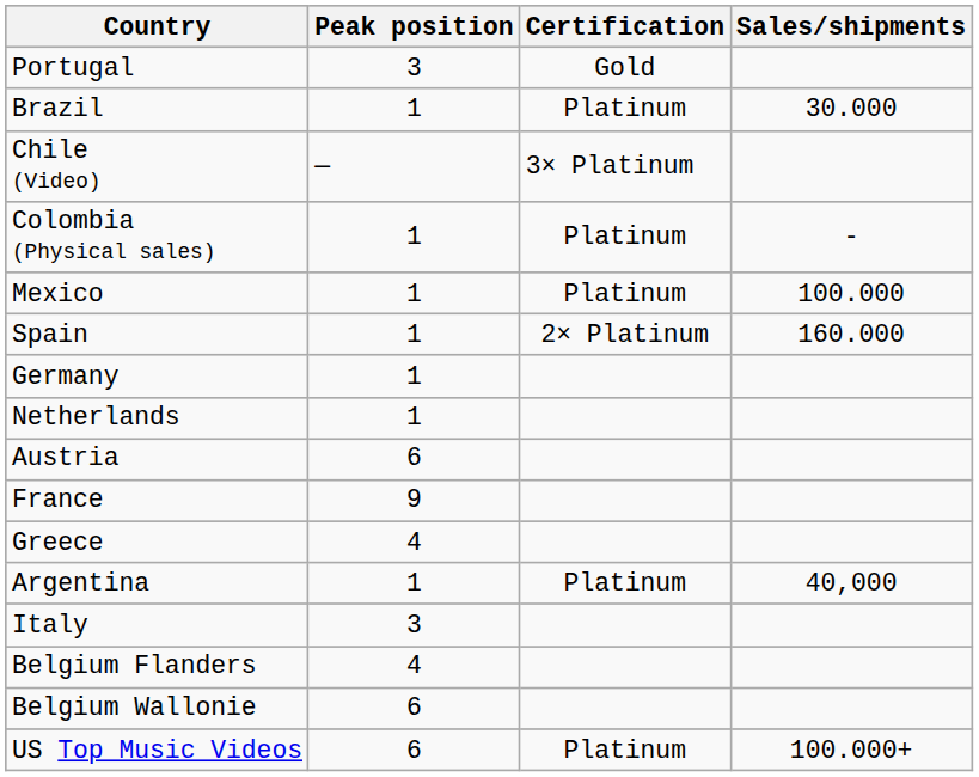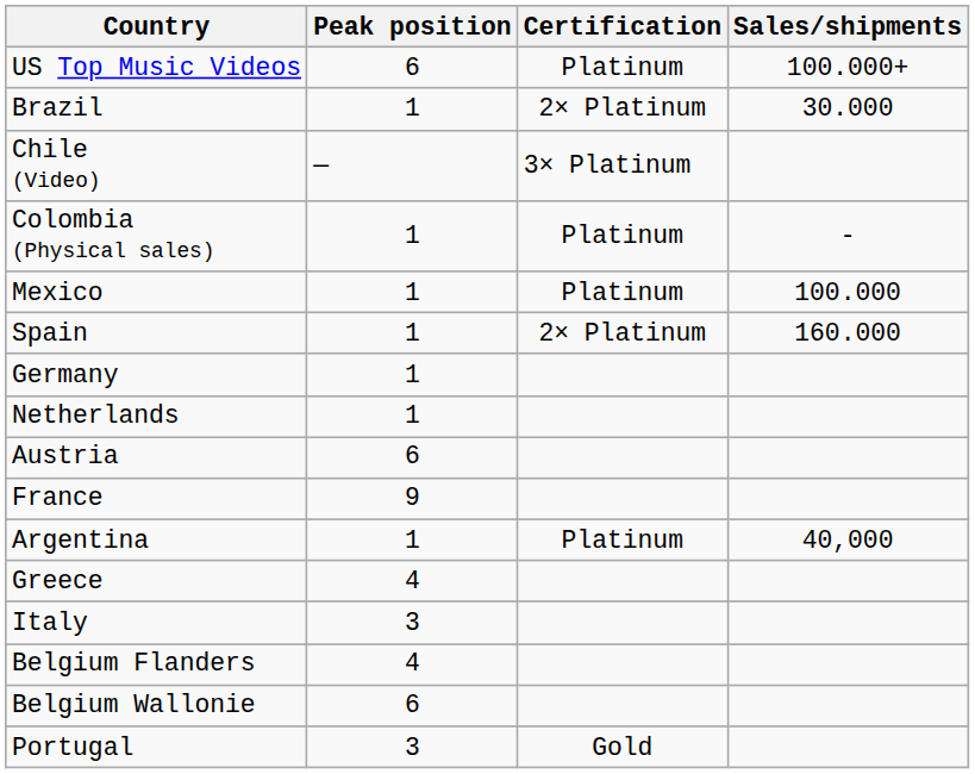 <table class="wikitable">
 <tr>
 <th align="left">Country</th>
 <th align="left">Peak position</th>
 <th align="left">Certification</th>
 <th align="left">Sales/shipments</th>
 </tr>
 <tr>
-<td align="left">Portugal</td>
-<td style="text-align:center;">3</td>
-<td style="text-align:center;">Gold</td>
-<td style="text-align:center;"></td>
+<td align="left">US <a href='#'>Top Music Videos</a></td>
+<td style="text-align:center;">6</td>
+<td style="text-align:center;">Platinum</td>
+<td style="text-align:center;">100.000+</td>
 </tr>
 <tr>
 <td align="left">Brazil</td>
 <td style="text-align:center;">1</td>
-<td style="text-align:center;">Platinum</td>
+<td style="text-align:center;">2× Platinum</td>
 <td style="text-align:center;">30.000</td>
 </tr>
 <tr>
 <td>Chile<br><small>(Video)</small></td>
 <td>—</td>
 <td>3× Platinum</td>
 <td></td>
 </tr>
 <tr>
 <td align="left">Colombia<br><small>(Physical sales)</small></td>
 <td style="text-align:center;">1</td>
 <td style="text-align:center;">Platinum</td>
 <td style="text-align:center;">-</td>
 </tr>
 <tr>
 <td align="left">Mexico</td>
 <td style="text-align:center;">1</td>
 <td style="text-align:center;">Platinum</td>
 <td style="text-align:center;">100.000</td>
 </tr>
 <tr>
 <td align="left">Spain</td>
 <td style="text-align:center;">1</td>
 <td style="text-align:center;">2× Platinum</td>
 <td style="text-align:center;">160.000</td>
 </tr>
 <tr>
 <td align="left">Germany</td>
 <td style="text-align:center;">1</td>
 <td style="text-align:center;"></td>
 <td style="text-align:center;"></td>
 </tr>
 <tr>
 <td align="left">Netherlands</td>
 <td style="text-align:center;">1</td>
 <td style="text-align:center;"></td>
 <td style="text-align:center;"></td>
 </tr>
 <tr>
 <td align="left">Austria</td>
 <td style="text-align:center;">6</td>
 <td style="text-align:center;"></td>
 <td style="text-align:center;"></td>
 </tr>
 <tr>
 <td align="left">France</td>
 <td style="text-align:center;">9</td>
 <td style="text-align:center;"></td>
 <td style="text-align:center;"></td>
 </tr>
 <tr>
+<td align="left">Argentina</td>
+<td style="text-align:center;">1</td>
+<td style="text-align:center;">Platinum</td>
+<td style="text-align:center;">40,000</td>
+</tr>
+<tr>
 <td align="left">Greece</td>
 <td style="text-align:center;">4</td>
 <td style="text-align:center;"></td>
 <td style="text-align:center;"></td>
-</tr>
-<tr>
-<td align="left">Argentina</td>
-<td style="text-align:center;">1</td>
-<td style="text-align:center;">Platinum</td>
-<td style="text-align:center;">40,000</td>
 </tr>
 <tr>
 <td align="left">Italy</td>
 <td style="text-align:center;">3</td>
 <td style="text-align:center;"></td>
 <td style="text-align:center;"></td>
 </tr>
 <tr>
 <td align="left">Belgium Flanders</td>
 <td style="text-align:center;">4</td>
 <td style="text-align:center;"></td>
 <td style="text-align:center;"></td>
 </tr>
 <tr>
 <td align="left">Belgium Wallonie</td>
 <td style="text-align:center;">6</td>
 <td style="text-align:center;"></td>
 <td style="text-align:center;"></td>
 </tr>
 <tr>
-<td align="left">US <a href='#'>Top Music Videos</a></td>
-<td style="text-align:center;">6</td>
-<td style="text-align:center;">Platinum</td>
-<td style="text-align:center;">100.000+</td>
+<td align="left">Portugal</td>
+<td style="text-align:center;">3</td>
+<td style="text-align:center;">Gold</td>
+<td style="text-align:center;"></td>
 </tr>
 </table>
